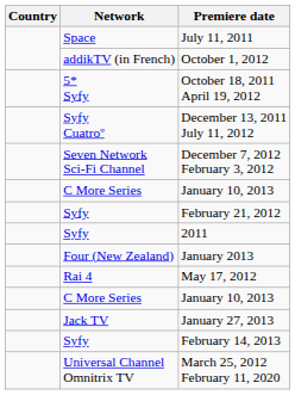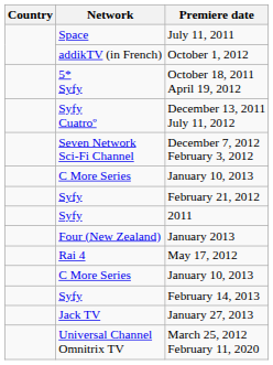 <table class="sortable wikitable">
 <tr>
 <th>Country</th>
 <th>Network</th>
 <th>Premiere date</th>
 </tr>
 <tr>
 <td rowspan="2"></td>
 <td><a href='#'>Space</a></td>
 <td>July 11, 2011</td>
 </tr>
 <tr>
 <td><a href='#'>addikTV</a> (in French)</td>
 <td>October 1, 2012</td>
 </tr>
 <tr>
 <td></td>
 <td><a href='#'>5*</a><br><a href='#'>Syfy</a></td>
 <td>October 18, 2011<br>April 19, 2012</td>
 </tr>
 <tr>
 <td></td>
 <td><a href='#'>Syfy</a><br><a href='#'>Cuatroº</a></td>
 <td>December 13, 2011<br>July 11, 2012</td>
 </tr>
 <tr>
 <td></td>
 <td><a href='#'>Seven Network</a><br><a href='#'>Sci-Fi Channel</a></td>
 <td>December 7, 2012<br>February 3, 2012</td>
 </tr>
 <tr>
 <td></td>
 <td><a href='#'>C More Series</a></td>
 <td>January 10, 2013</td>
 </tr>
 <tr>
 <td></td>
 <td><a href='#'>Syfy</a></td>
 <td>February 21, 2012</td>
 </tr>
 <tr>
 <td></td>
 <td><a href='#'>Syfy</a></td>
 <td>2011</td>
 </tr>
 <tr>
 <td></td>
 <td><a href='#'>Four (New Zealand)</a></td>
 <td>January 2013</td>
 </tr>
 <tr>
 <td></td>
 <td><a href='#'>Rai 4</a></td>
 <td>May 17, 2012</td>
 </tr>
 <tr>
 <td></td>
 <td><a href='#'>C More Series</a></td>
 <td>January 10, 2013</td>
 </tr>
 <tr>
 <td></td>
-<td><a href='#'>Jack TV</a></td>
-<td>January 27, 2013</td>
+<td><a href='#'>Syfy</a></td>
+<td>February 14, 2013</td>
 </tr>
 <tr>
 <td></td>
-<td><a href='#'>Syfy</a></td>
-<td>February 14, 2013</td>
+<td><a href='#'>Jack TV</a></td>
+<td>January 27, 2013</td>
 </tr>
 <tr>
 <td></td>
 <td><a href='#'>Universal Channel</a> <br> Omnitrix TV</td>
 <td>March 25, 2012 <br> February 11, 2020</td>
 </tr>
 </table>
